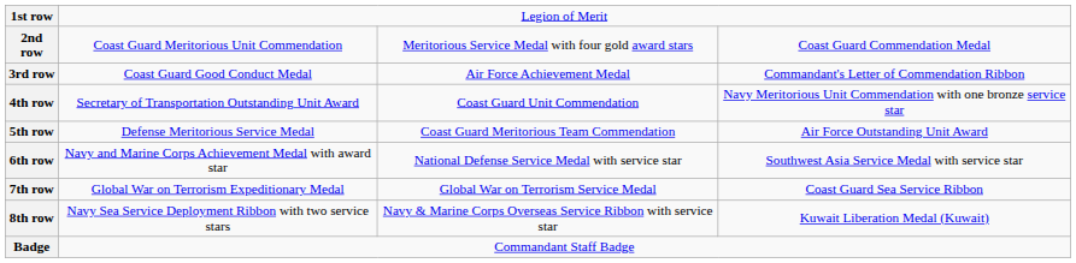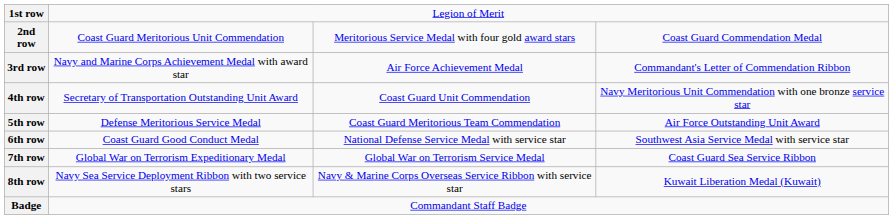 <table class="wikitable" style="margin:1em auto; text-align:center;">
 <tr>
 <th>1st row</th>
 <td colspan="3" align=center><a href='#'>Legion of Merit</a></td>
 </tr>
 <tr>
 <th>2nd row</th>
 <td><a href='#'>Coast Guard Meritorious Unit Commendation</a></td>
 <td><a href='#'>Meritorious Service Medal</a> with four gold <a href='#'>award stars</a></td>
 <td><a href='#'>Coast Guard Commendation Medal</a></td>
 </tr>
 <tr>
 <th>3rd row</th>
-<td><a href='#'>Coast Guard Good Conduct Medal</a></td>
+<td><a href='#'>Navy and Marine Corps Achievement Medal</a> with award star</td>
 <td><a href='#'>Air Force Achievement Medal</a></td>
 <td><a href='#'>Commandant's Letter of Commendation Ribbon</a></td>
 </tr>
 <tr>
 <th>4th row</th>
 <td><a href='#'>Secretary of Transportation Outstanding Unit Award</a></td>
 <td><a href='#'>Coast Guard Unit Commendation</a></td>
 <td><a href='#'>Navy Meritorious Unit Commendation</a> with one bronze <a href='#'>service star</a></td>
 </tr>
 <tr>
 <th>5th row</th>
 <td><a href='#'>Defense Meritorious Service Medal</a></td>
 <td><a href='#'>Coast Guard Meritorious Team Commendation</a></td>
 <td><a href='#'>Air Force Outstanding Unit Award</a></td>
 </tr>
 <tr>
 <th>6th row</th>
-<td><a href='#'>Navy and Marine Corps Achievement Medal</a> with award star</td>
+<td><a href='#'>Coast Guard Good Conduct Medal</a></td>
 <td><a href='#'>National Defense Service Medal</a> with service star</td>
 <td><a href='#'>Southwest Asia Service Medal</a> with service star</td>
 </tr>
 <tr>
 <th>7th row</th>
 <td><a href='#'>Global War on Terrorism Expeditionary Medal</a></td>
 <td><a href='#'>Global War on Terrorism Service Medal</a></td>
 <td><a href='#'>Coast Guard Sea Service Ribbon</a></td>
 </tr>
 <tr>
 <th>8th row</th>
 <td><a href='#'>Navy Sea Service Deployment Ribbon</a> with two service stars</td>
 <td><a href='#'>Navy & Marine Corps Overseas Service Ribbon</a> with service star</td>
 <td><a href='#'>Kuwait Liberation Medal (Kuwait)</a></td>
 </tr>
 <tr>
 <th>Badge</th>
 <td align=center colspan="3"><a href='#'>Commandant Staff Badge</a></td>
 </tr>
 </table>
